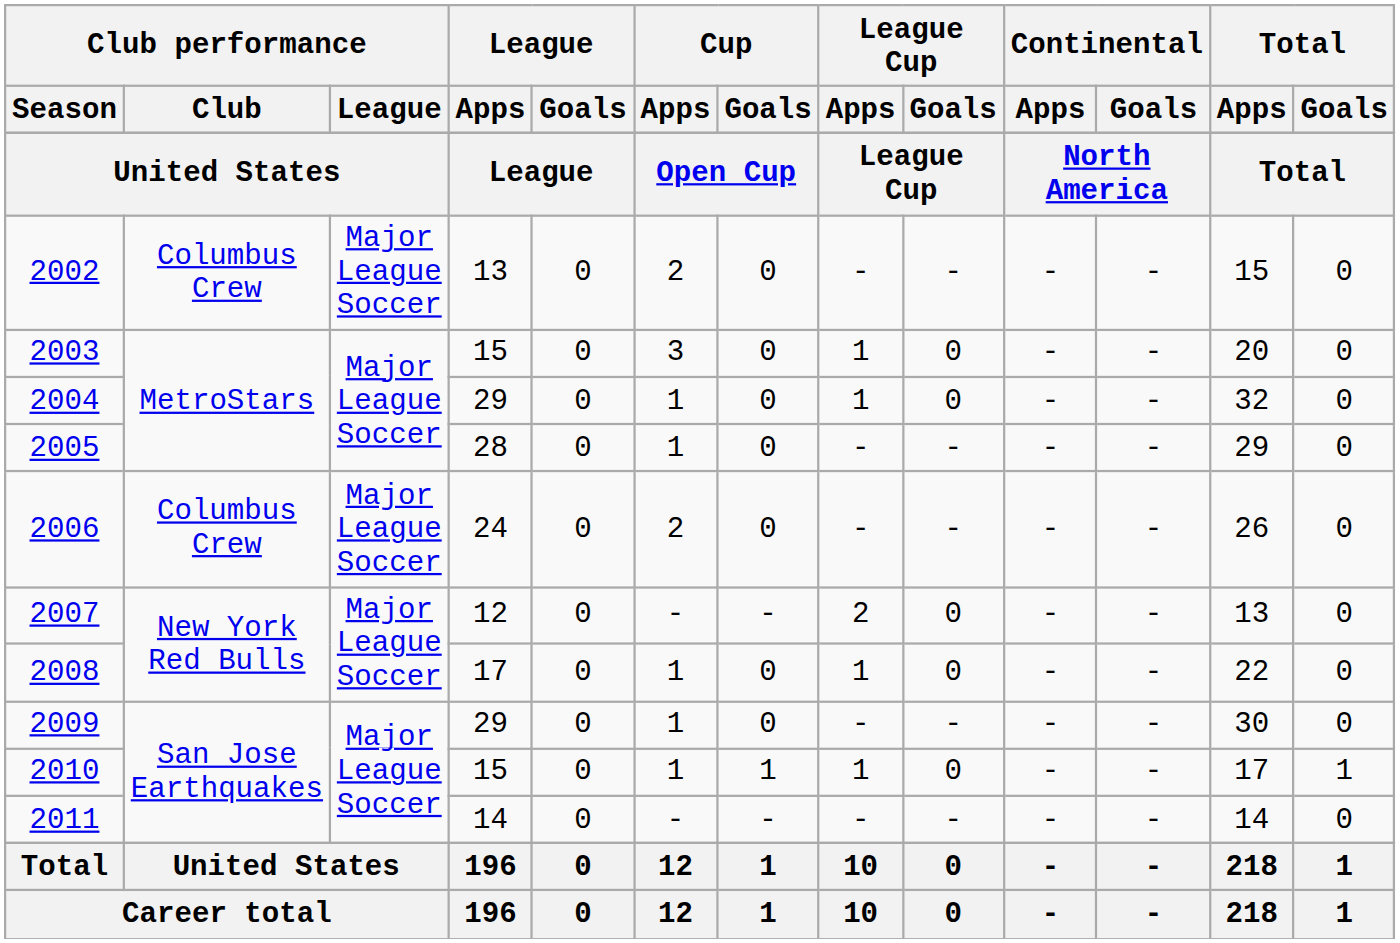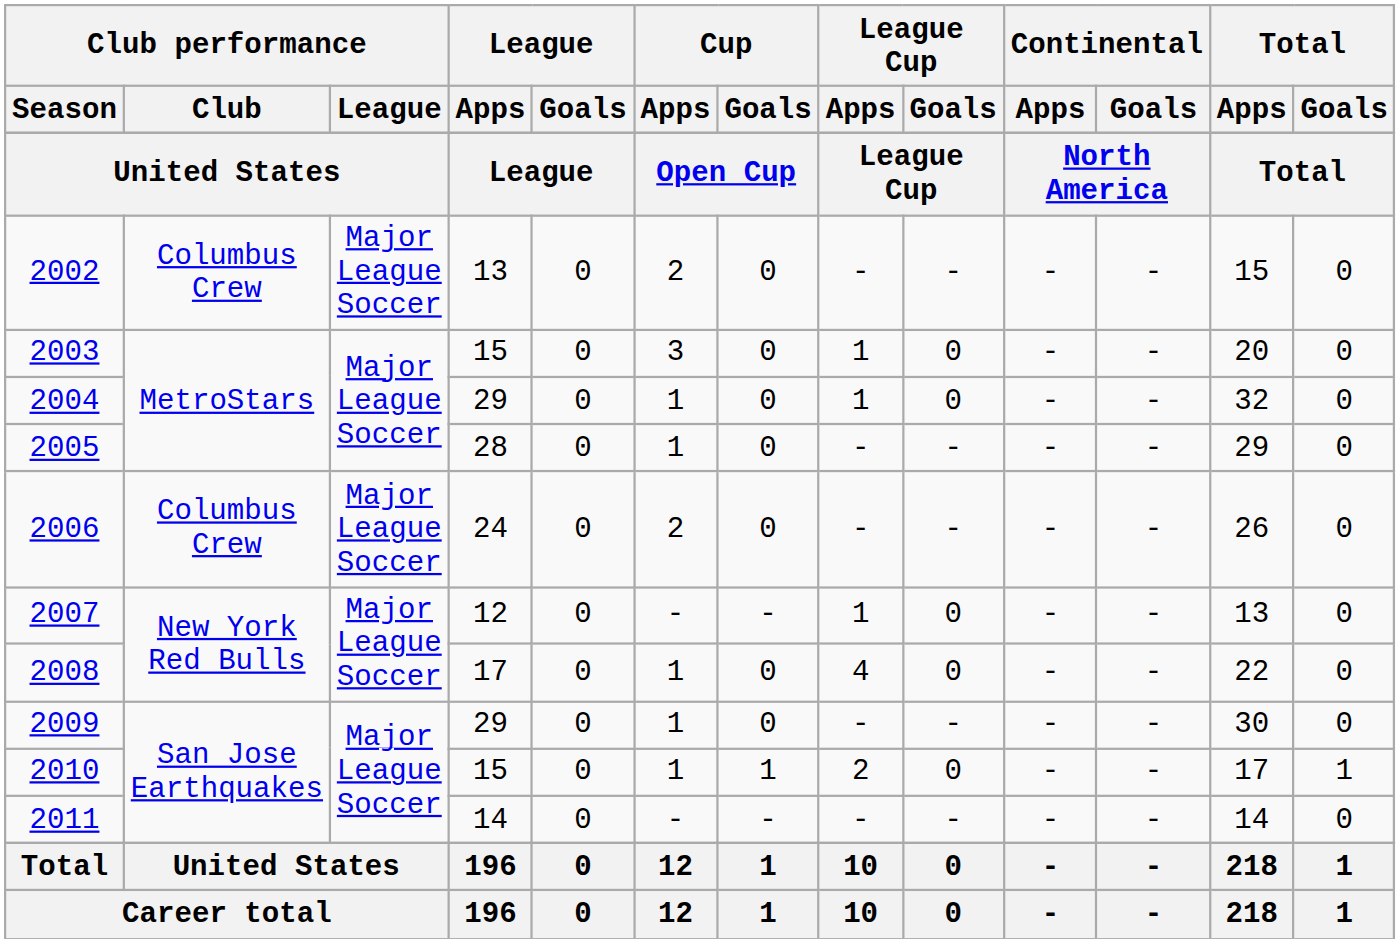 <table class="wikitable" style="text-align:center">
 <tr>
 <th colspan=3>Club performance</th>
 <th colspan=2>League</th>
 <th colspan=2>Cup</th>
 <th colspan=2>League Cup</th>
 <th colspan=2>Continental</th>
 <th colspan=2>Total</th>
 </tr>
 <tr>
 <th>Season</th>
 <th>Club</th>
 <th>League</th>
 <th>Apps</th>
 <th>Goals</th>
 <th>Apps</th>
 <th>Goals</th>
 <th>Apps</th>
 <th>Goals</th>
 <th>Apps</th>
 <th>Goals</th>
 <th>Apps</th>
 <th>Goals</th>
 </tr>
 <tr>
 </tr>
 <tr>
 <th colspan=3>United States</th>
 <th colspan=2>League</th>
 <th colspan=2><a href='#'>Open Cup</a></th>
 <th colspan=2>League Cup</th>
 <th colspan=2><a href='#'>North America</a></th>
 <th colspan=2>Total</th>
 </tr>
 <tr>
 <td><a href='#'>2002</a></td>
 <td rowspan="1"><a href='#'>Columbus Crew</a></td>
 <td rowspan="1"><a href='#'>Major League Soccer</a></td>
 <td>13</td>
 <td>0</td>
 <td>2</td>
 <td>0</td>
 <td>-</td>
 <td>-</td>
 <td>-</td>
 <td>-</td>
 <td>15</td>
 <td>0</td>
 </tr>
 <tr>
 <td><a href='#'>2003</a></td>
 <td rowspan="3"><a href='#'>MetroStars</a></td>
 <td rowspan="3"><a href='#'>Major League Soccer</a></td>
 <td>15</td>
 <td>0</td>
 <td>3</td>
 <td>0</td>
 <td>1</td>
 <td>0</td>
 <td>-</td>
 <td>-</td>
 <td>20</td>
 <td>0</td>
 </tr>
 <tr>
 <td><a href='#'>2004</a></td>
 <td>29</td>
 <td>0</td>
 <td>1</td>
 <td>0</td>
 <td>1</td>
 <td>0</td>
 <td>-</td>
 <td>-</td>
 <td>32</td>
 <td>0</td>
 </tr>
 <tr>
 <td><a href='#'>2005</a></td>
 <td>28</td>
 <td>0</td>
 <td>1</td>
 <td>0</td>
 <td>-</td>
 <td>-</td>
 <td>-</td>
 <td>-</td>
 <td>29</td>
 <td>0</td>
 </tr>
 <tr>
 <td><a href='#'>2006</a></td>
 <td rowspan="1"><a href='#'>Columbus Crew</a></td>
 <td rowspan="1"><a href='#'>Major League Soccer</a></td>
 <td>24</td>
 <td>0</td>
 <td>2</td>
 <td>0</td>
 <td>-</td>
 <td>-</td>
 <td>-</td>
 <td>-</td>
 <td>26</td>
 <td>0</td>
 </tr>
 <tr>
 <td><a href='#'>2007</a></td>
 <td rowspan="2"><a href='#'>New York Red Bulls</a></td>
 <td rowspan="2"><a href='#'>Major League Soccer</a></td>
 <td>12</td>
 <td>0</td>
 <td>-</td>
 <td>-</td>
-<td>2</td>
+<td>1</td>
 <td>0</td>
 <td>-</td>
 <td>-</td>
 <td>13</td>
 <td>0</td>
 </tr>
 <tr>
 <td><a href='#'>2008</a></td>
 <td>17</td>
 <td>0</td>
 <td>1</td>
 <td>0</td>
-<td>1</td>
+<td>4</td>
 <td>0</td>
 <td>-</td>
 <td>-</td>
 <td>22</td>
 <td>0</td>
 </tr>
 <tr>
 <td><a href='#'>2009</a></td>
 <td rowspan="3"><a href='#'>San Jose Earthquakes</a></td>
 <td rowspan="3"><a href='#'>Major League Soccer</a></td>
 <td>29</td>
 <td>0</td>
 <td>1</td>
 <td>0</td>
 <td>-</td>
 <td>-</td>
 <td>-</td>
 <td>-</td>
 <td>30</td>
 <td>0</td>
 </tr>
 <tr>
 <td><a href='#'>2010</a></td>
 <td>15</td>
 <td>0</td>
 <td>1</td>
 <td>1</td>
-<td>1</td>
+<td>2</td>
 <td>0</td>
 <td>-</td>
 <td>-</td>
 <td>17</td>
 <td>1</td>
 </tr>
 <tr>
 <td><a href='#'>2011</a></td>
 <td>14</td>
 <td>0</td>
 <td>-</td>
 <td>-</td>
 <td>-</td>
 <td>-</td>
 <td>-</td>
 <td>-</td>
 <td>14</td>
 <td>0</td>
 </tr>
 <tr>
 </tr>
 <tr>
 <th rowspan=1>Total</th>
 <th colspan=2>United States</th>
 <th>196</th>
 <th>0</th>
 <th>12</th>
 <th>1</th>
 <th>10</th>
 <th>0</th>
 <th>-</th>
 <th>-</th>
 <th>218</th>
 <th>1</th>
 </tr>
 <tr>
 <th colspan=3>Career total</th>
 <th>196</th>
 <th>0</th>
 <th>12</th>
 <th>1</th>
 <th>10</th>
 <th>0</th>
 <th>-</th>
 <th>-</th>
 <th>218</th>
 <th>1</th>
 </tr>
 </table>
